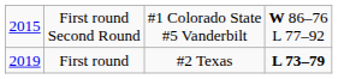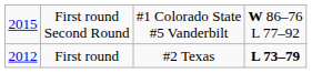 <table class="wikitable">
 <tr align="center">
 <td><a href='#'>2015</a></td>
 <td>First round<br>Second Round</td>
 <td>#1 Colorado State<br>#5 Vanderbilt</td>
 <td><strong>W</strong> 86–76<br>L 77–92</td>
 </tr>
 <tr align="center">
-<td><a href='#'>2019</a></td>
+<td><a href='#'>2012</a></td>
 <td>First round</td>
 <td>#2 Texas</td>
 <td><strong>L 73–79</strong></td>
 </tr>
 </table>
